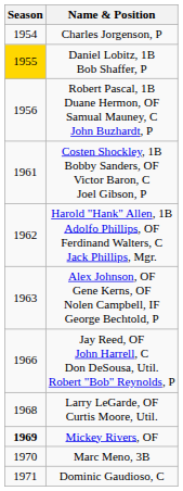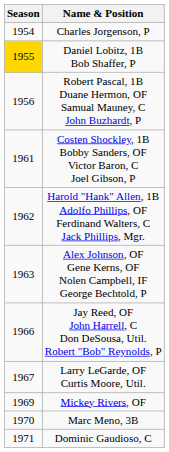 <table class="wikitable" style="text-align:center; font-size: 95%;">
 <tr>
 <th>Season</th>
 <th>Name & Position</th>
 </tr>
 <tr>
 <td>1954</td>
 <td>Charles Jorgenson, P</td>
 </tr>
 <tr>
 <td style="background: gold;">1955</td>
 <td>Daniel Lobitz, 1B<br>Bob Shaffer, P</td>
 </tr>
 <tr>
 <td>1956</td>
 <td>Robert Pascal, 1B<br>Duane Hermon, OF<br>Samual Mauney, C<br><a href='#'>John Buzhardt</a>, P</td>
 </tr>
 <tr>
 <td>1961</td>
 <td><a href='#'>Costen Shockley</a>, 1B<br>Bobby Sanders, OF<br>Victor Baron, C<br>Joel Gibson, P</td>
 </tr>
 <tr>
 <td>1962</td>
 <td><a href='#'>Harold "Hank" Allen</a>, 1B<br><a href='#'>Adolfo Phillips</a>, OF<br>Ferdinand Walters, C<br><a href='#'>Jack Phillips</a>, Mgr.</td>
 </tr>
 <tr>
 <td>1963</td>
 <td><a href='#'>Alex Johnson</a>, OF<br>Gene Kerns, OF<br>Nolen Campbell, IF<br>George Bechtold, P</td>
 </tr>
 <tr>
 <td>1966</td>
 <td>Jay Reed, OF<br><a href='#'>John Harrell</a>, C<br>Don DeSousa, Util.<br><a href='#'>Robert "Bob" Reynolds</a>, P</td>
 </tr>
 <tr>
-<td>1968</td>
+<td>1967</td>
 <td>Larry LeGarde, OF<br>Curtis Moore, Util.</td>
 </tr>
 <tr>
-<td><strong>1969</strong></td>
+<td>1969</td>
 <td><a href='#'>Mickey Rivers</a>, OF</td>
 </tr>
 <tr>
 <td>1970</td>
 <td>Marc Meno, 3B</td>
 </tr>
 <tr>
 <td>1971</td>
 <td>Dominic Gaudioso, C</td>
 </tr>
 </table>
